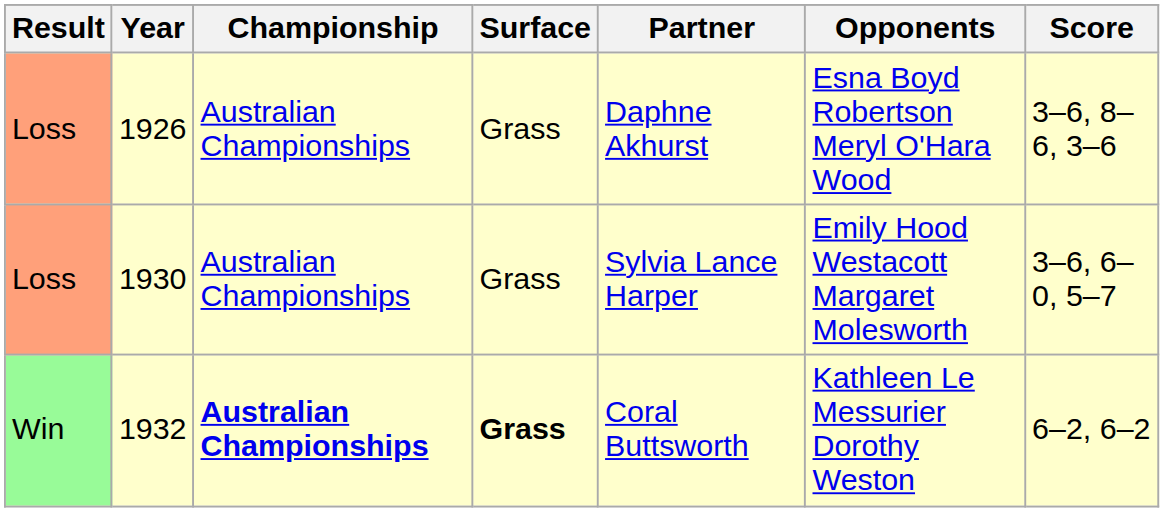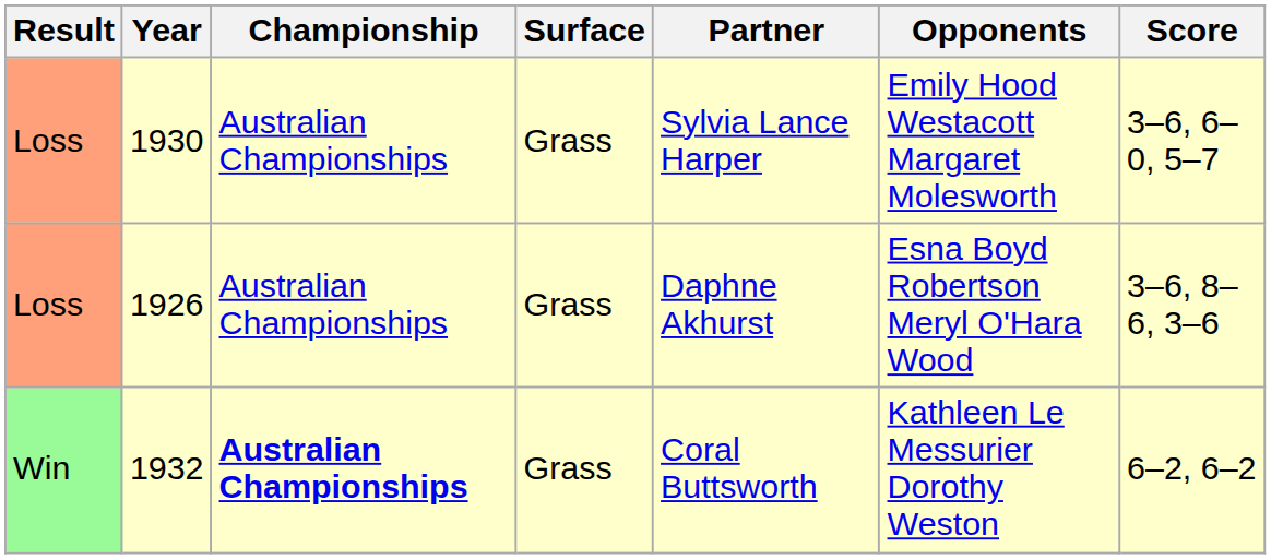 <table class="sortable wikitable">
 <tr>
 <th style="width:40px">Result</th>
 <th style="width:35px">Year</th>
 <th style="width:190px">Championship</th>
 <th style="width:50px">Surface</th>
 <th style="width:170px">Partner</th>
 <th style="width:170px">Opponents</th>
 <th style="width:110px" class="unsortable">Score</th>
 </tr>
 <tr style="background:#ffc;">
 <td style="background:#ffa07a;">Loss</td>
+<td>1930</td>
+<td><a href='#'>Australian Championships</a></td>
+<td>Grass</td>
+<td> <a href='#'>Sylvia Lance Harper</a></td>
+<td> <a href='#'>Emily Hood Westacott</a> <br>  <a href='#'>Margaret Molesworth</a></td>
+<td>3–6, 6–0, 5–7</td>
+</tr>
+<tr style="background:#ffc;">
+<td style="background:#ffa07a;">Loss</td>
 <td>1926</td>
 <td><a href='#'>Australian Championships</a></td>
 <td>Grass</td>
 <td> <a href='#'>Daphne Akhurst</a></td>
 <td> <a href='#'>Esna Boyd Robertson</a> <br>  <a href='#'>Meryl O'Hara Wood</a></td>
 <td>3–6, 8–6, 3–6</td>
 </tr>
 <tr style="background:#ffc;">
-<td style="background:#ffa07a;">Loss</td>
-<td>1930</td>
-<td><a href='#'>Australian Championships</a></td>
-<td>Grass</td>
-<td> <a href='#'>Sylvia Lance Harper</a></td>
-<td> <a href='#'>Emily Hood Westacott</a> <br>  <a href='#'>Margaret Molesworth</a></td>
-<td>3–6, 6–0, 5–7</td>
-</tr>
-<tr style="background:#ffc;">
 <td style="background:#98fb98;">Win</td>
 <td>1932</td>
 <td><strong><a href='#'>Australian Championships</a></strong></td>
-<td><strong>Grass</strong></td>
+<td>Grass</td>
 <td> <a href='#'>Coral Buttsworth</a></td>
 <td> <a href='#'>Kathleen Le Messurier</a> <br>  <a href='#'>Dorothy Weston</a></td>
 <td>6–2, 6–2</td>
 </tr>
 </table>
